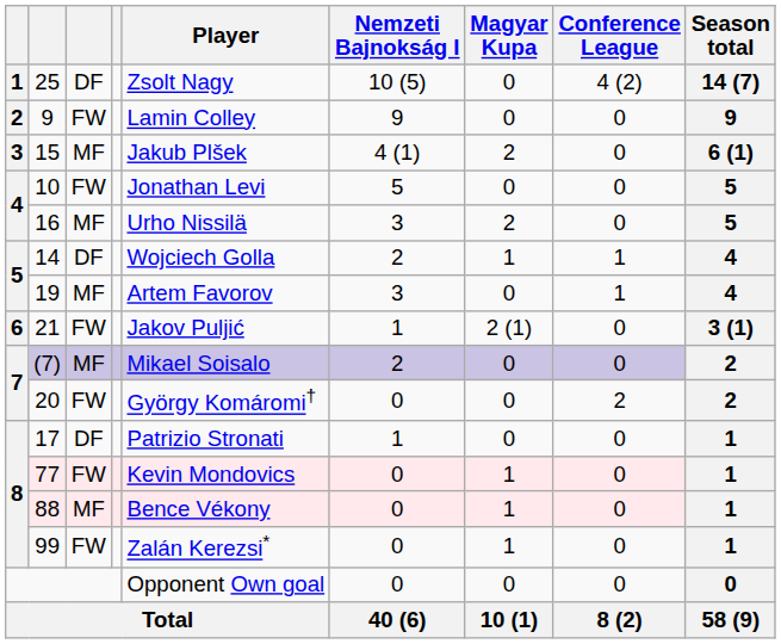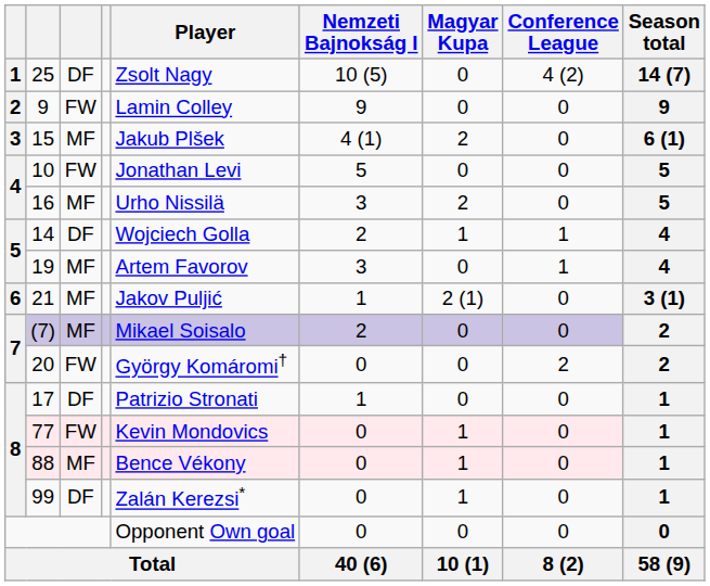 <table class="wikitable sortable sticky-header zebra" style="text-align:center; font-size:85%;">
 <tr>
 <th></th>
 <th></th>
 <th></th>
 <th></th>
 <th>Player</th>
 <th><a href='#'>Nemzeti<br>Bajnokság I</a></th>
 <th><a href='#'>Magyar<br>Kupa</a></th>
 <th><a href='#'>Conference<br>League</a></th>
 <th>Season<br>total</th>
 </tr>
 <tr>
 <th rowspan="1">1</th>
 <td>25</td>
 <td>DF</td>
 <td></td>
 <td style="text-align:left;" data-sort-value="NagyZs"><a href='#'>Zsolt Nagy</a></td>
 <td>10 (5)</td>
 <td>0</td>
 <td>4 (2)</td>
 <th>14 (7)</th>
 </tr>
 <tr>
 <th rowspan="1">2</th>
 <td>9</td>
 <td>FW</td>
 <td></td>
 <td style="text-align:left;" data-sort-value="Colley"><a href='#'>Lamin Colley</a></td>
 <td>9</td>
 <td>0</td>
 <td>0</td>
 <th>9</th>
 </tr>
 <tr>
 <th rowspan="1">3</th>
 <td>15</td>
 <td>MF</td>
 <td></td>
 <td style="text-align:left;" data-sort-value="Plsek"><a href='#'>Jakub Plšek</a></td>
 <td>4 (1)</td>
 <td>2</td>
 <td>0</td>
 <th>6 (1)</th>
 </tr>
 <tr>
 <th rowspan="2">4</th>
 <td>10</td>
 <td>FW</td>
 <td></td>
 <td style="text-align:left;" data-sort-value="Levi"><a href='#'>Jonathan Levi</a></td>
 <td>5</td>
 <td>0</td>
 <td>0</td>
 <th>5</th>
 </tr>
 <tr>
 <td>16</td>
 <td>MF</td>
 <td></td>
 <td style="text-align:left;" data-sort-value="Nissila"><a href='#'>Urho Nissilä</a></td>
 <td>3</td>
 <td>2</td>
 <td>0</td>
 <th>5</th>
 </tr>
 <tr>
 <th rowspan="2">5</th>
 <td>14</td>
 <td>DF</td>
 <td></td>
 <td style="text-align:left;" data-sort-value="Golla"><a href='#'>Wojciech Golla</a></td>
 <td>2</td>
 <td>1</td>
 <td>1</td>
 <th>4</th>
 </tr>
 <tr>
 <td>19</td>
 <td>MF</td>
 <td></td>
 <td style="text-align:left;" data-sort-value="Favorov"><a href='#'>Artem Favorov</a></td>
 <td>3</td>
 <td>0</td>
 <td>1</td>
 <th>4</th>
 </tr>
 <tr>
 <th rowspan="1">6</th>
 <td>21</td>
-<td>FW</td>
+<td>MF</td>
 <td></td>
 <td style="text-align:left;" data-sort-value="Puljic"><a href='#'>Jakov Puljić</a></td>
 <td>1</td>
 <td>2 (1)</td>
 <td>0</td>
 <th>3 (1)</th>
 </tr>
 <tr bgcolor=#CBC3E3>
 <th rowspan="2">7</th>
 <td>(7)</td>
 <td>MF</td>
 <td></td>
 <td style="text-align:left;" data-sort-value="Soisalo"><a href='#'>Mikael Soisalo</a></td>
 <td>2</td>
 <td>0</td>
 <td>0</td>
 <th>2</th>
 </tr>
 <tr>
 <td>20</td>
 <td>FW</td>
 <td></td>
 <td style="text-align:left;" data-sort-value="Komaromi"><a href='#'>György Komáromi</a><sup>†</sup></td>
 <td>0</td>
 <td>0</td>
 <td>2</td>
 <th>2</th>
 </tr>
 <tr>
 <th rowspan="4">8</th>
 <td>17</td>
 <td>DF</td>
 <td></td>
 <td style="text-align:left;" data-sort-value="Stronati"><a href='#'>Patrizio Stronati</a></td>
 <td>1</td>
 <td>0</td>
 <td>0</td>
 <th>1</th>
 </tr>
 <tr bgcolor="#ffe9ec">
 <td>77</td>
 <td>FW</td>
 <td></td>
 <td style="text-align:left;" data-sort-value="Mondovics"><a href='#'>Kevin Mondovics</a></td>
 <td>0</td>
 <td>1</td>
 <td>0</td>
 <th>1</th>
 </tr>
 <tr bgcolor="#ffe9ec">
 <td>88</td>
 <td>MF</td>
 <td></td>
 <td style="text-align:left;" data-sort-value="Vekony"><a href='#'>Bence Vékony</a></td>
 <td>0</td>
 <td>1</td>
 <td>0</td>
 <th>1</th>
 </tr>
 <tr>
 <td>99</td>
-<td>FW</td>
+<td>DF</td>
 <td></td>
 <td style="text-align:left;" data-sort-value="Kerezsi"><a href='#'>Zalán Kerezsi</a><sup>*</sup></td>
 <td>0</td>
 <td>1</td>
 <td>0</td>
 <th>1</th>
 </tr>
 <tr>
 <td colspan="4"></td>
 <td>Opponent <a href='#'>Own goal</a></td>
 <td>0</td>
 <td>0</td>
 <td>0</td>
 <th>0</th>
 </tr>
 <tr>
 <th colspan="5">Total</th>
 <th>40 (6)</th>
 <th>10 (1)</th>
 <th>8 (2)</th>
 <th>58 (9)</th>
 </tr>
 </table>
